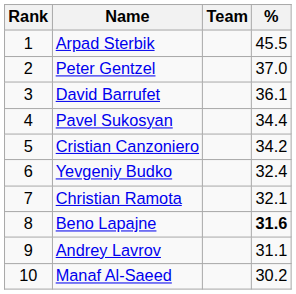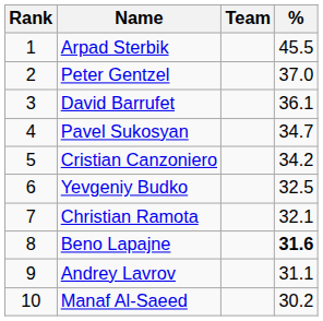 <table class="wikitable" style="text-align: center;">
 <tr>
 <th>Rank</th>
 <th>Name</th>
 <th>Team</th>
 <th>%</th>
 </tr>
 <tr>
 <td>1</td>
 <td align=left><a href='#'>Arpad Sterbik</a></td>
 <td align=left></td>
 <td>45.5</td>
 </tr>
 <tr>
 <td>2</td>
 <td align=left><a href='#'>Peter Gentzel</a></td>
 <td align=left></td>
 <td>37.0</td>
 </tr>
 <tr>
 <td>3</td>
 <td align=left><a href='#'>David Barrufet</a></td>
 <td align=left></td>
 <td>36.1</td>
 </tr>
 <tr>
 <td>4</td>
 <td align=left><a href='#'>Pavel Sukosyan</a></td>
 <td align=left></td>
-<td>34.4</td>
+<td>34.7</td>
 </tr>
 <tr>
 <td>5</td>
 <td align=left><a href='#'>Cristian Canzoniero</a></td>
 <td align=left></td>
 <td>34.2</td>
 </tr>
 <tr>
 <td>6</td>
 <td align=left><a href='#'>Yevgeniy Budko</a></td>
 <td align=left></td>
-<td>32.4</td>
+<td>32.5</td>
 </tr>
 <tr>
 <td>7</td>
 <td align=left><a href='#'>Christian Ramota</a></td>
 <td align=left></td>
 <td>32.1</td>
 </tr>
 <tr>
 <td>8</td>
 <td align=left><a href='#'>Beno Lapajne</a></td>
 <td align=left></td>
 <td><strong>31.6</strong></td>
 </tr>
 <tr>
 <td>9</td>
 <td align=left><a href='#'>Andrey Lavrov</a></td>
 <td align=left></td>
 <td>31.1</td>
 </tr>
 <tr>
 <td>10</td>
 <td align=left><a href='#'>Manaf Al-Saeed</a></td>
 <td align=left></td>
 <td>30.2</td>
 </tr>
 </table>
